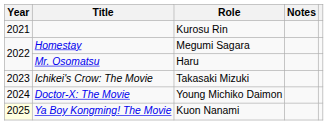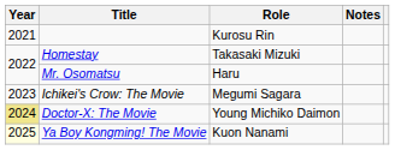 <table class="wikitable plainrowheaders sortable">
 <tr>
 <th>Year</th>
 <th>Title</th>
 <th>Role</th>
 <th class="unsortable">Notes</th>
 <th class="unsortable"></th>
 </tr>
 <tr>
 <td>2021</td>
 <td><em></em></td>
 <td>Kurosu Rin</td>
 <td></td>
 <td></td>
 </tr>
 <tr>
 <td rowspan="2">2022</td>
 <td><em><a href='#'>Homestay</a></em></td>
-<td>Megumi Sagara</td>
+<td>Takasaki Mizuki</td>
 <td></td>
 <td></td>
 </tr>
 <tr>
 <td><em><a href='#'>Mr. Osomatsu</a></em></td>
 <td>Haru</td>
 <td></td>
 <td></td>
 </tr>
 <tr>
 <td>2023</td>
 <td><em>Ichikei's Crow: The Movie</em></td>
-<td>Takasaki Mizuki</td>
+<td>Megumi Sagara</td>
 <td></td>
 <td></td>
 </tr>
 <tr>
-<td>2024</td>
+<td style="background: khaki;">2024</td>
 <td><em><a href='#'>Doctor-X: The Movie</a></em></td>
 <td>Young Michiko Daimon</td>
 <td></td>
 <td></td>
 </tr>
 <tr>
 <td style="background: lightyellow;">2025</td>
 <td><em><a href='#'>Ya Boy Kongming! The Movie</a></em></td>
 <td>Kuon Nanami</td>
 <td></td>
 <td></td>
 </tr>
 </table>
